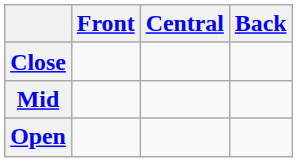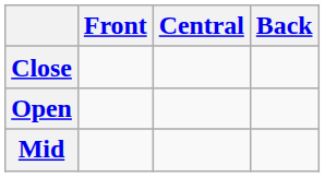 <table class="wikitable" style=text-align:center>
 <tr>
 <th></th>
 <th><a href='#'>Front</a></th>
 <th><a href='#'>Central</a></th>
 <th><a href='#'>Back</a></th>
 </tr>
 <tr>
 <th><a href='#'>Close</a></th>
 <td></td>
 <td></td>
 <td></td>
 </tr>
 <tr>
+<th><a href='#'>Open</a></th>
+<td></td>
+<td></td>
+<td></td>
+</tr>
+<tr>
 <th><a href='#'>Mid</a></th>
 <td></td>
 <td> </td>
 <td></td>
 </tr>
-<tr>
-<th><a href='#'>Open</a></th>
-<td></td>
-<td></td>
-<td></td>
-</tr>
 </table>
